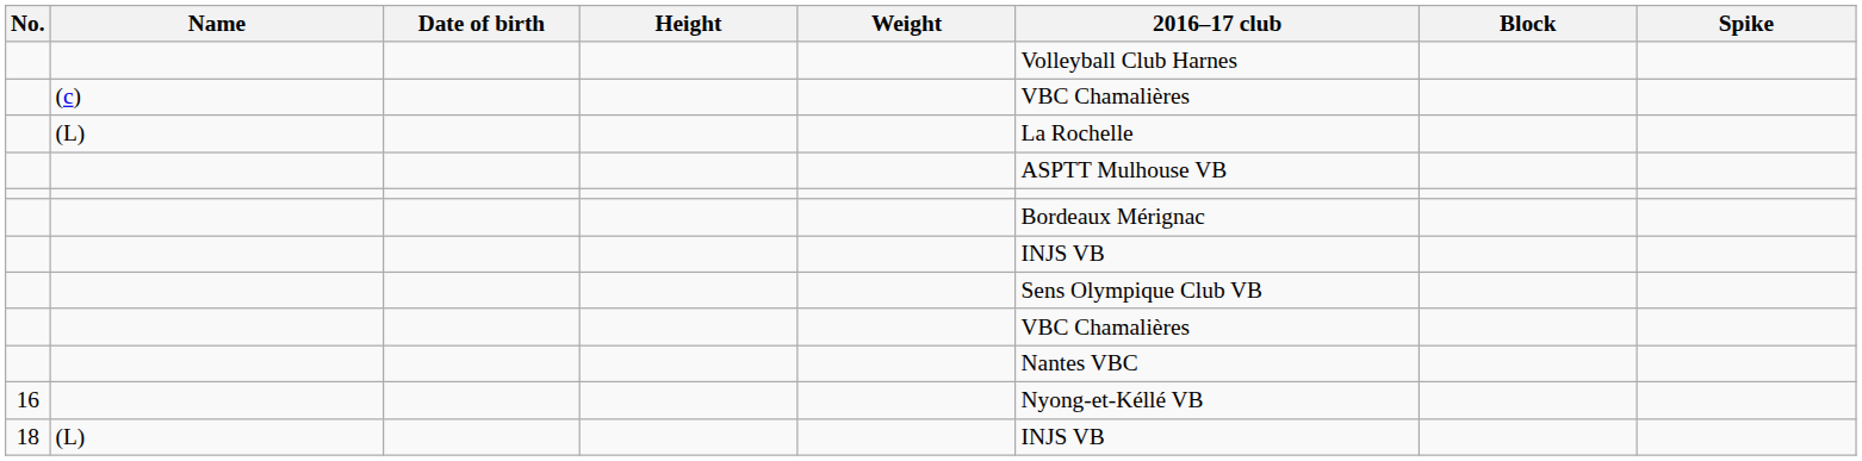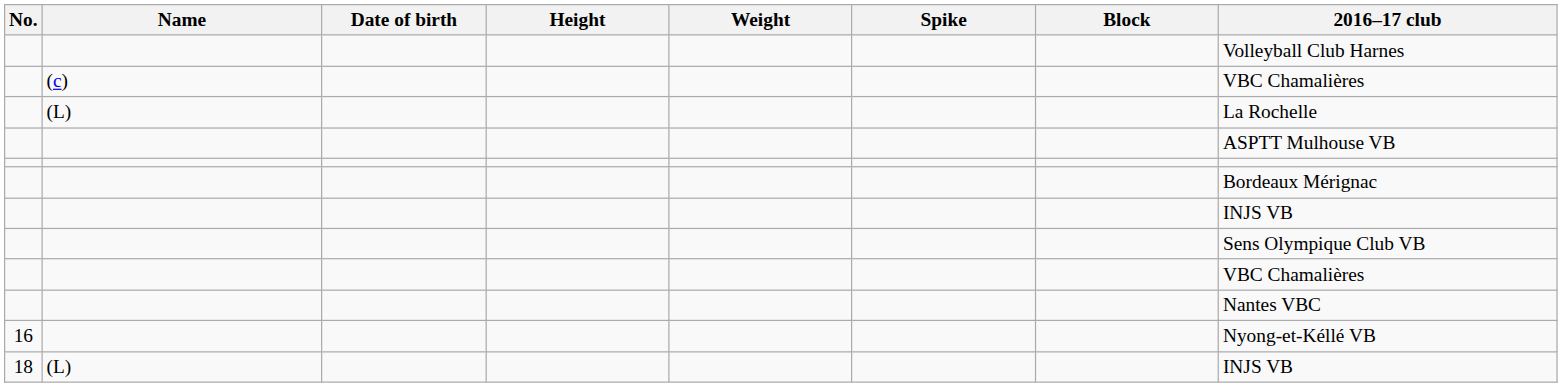 <table class="wikitable sortable" style="font-size:100%; text-align:center;">
 <tr>
 <th>No.</th>
 <th style="width:14em">Name</th>
 <th style="width:8em">Date of birth</th>
 <th style="width:9em">Height</th>
 <th style="width:9em">Weight</th>
+<th style="width:9em">Spike</th>
+<th style="width:9em">Block</th>
 <th style="width:17em">2016–17 club</th>
-<th style="width:9em">Block</th>
-<th style="width:9em">Spike</th>
 </tr>
 <tr>
 <td></td>
 <td align=left></td>
 <td align=right></td>
 <td></td>
 <td></td>
-<td align=left> Volleyball Club Harnes</td>
 <td></td>
 <td></td>
+<td align=left> Volleyball Club Harnes</td>
 </tr>
 <tr>
 <td></td>
 <td align=left> (<a href='#'>c</a>)</td>
 <td align=right></td>
 <td></td>
 <td></td>
-<td align=left> VBC Chamalières</td>
 <td></td>
 <td></td>
+<td align=left> VBC Chamalières</td>
 </tr>
 <tr>
 <td></td>
 <td align=left> (L)</td>
 <td align=right></td>
 <td></td>
 <td></td>
-<td align=left> La Rochelle</td>
 <td></td>
 <td></td>
+<td align=left> La Rochelle</td>
 </tr>
 <tr>
 <td></td>
 <td align=left></td>
 <td align=right></td>
 <td></td>
 <td></td>
-<td align=left> ASPTT Mulhouse VB</td>
 <td></td>
 <td></td>
+<td align=left> ASPTT Mulhouse VB</td>
 </tr>
 <tr>
 <td></td>
 <td align=left></td>
 <td align=right></td>
 <td></td>
 <td></td>
-<td align=left></td>
 <td></td>
 <td></td>
+<td align=left></td>
 </tr>
 <tr>
 <td></td>
 <td align=left></td>
 <td align=right></td>
 <td></td>
 <td></td>
-<td align=left> Bordeaux Mérignac</td>
 <td></td>
 <td></td>
+<td align=left> Bordeaux Mérignac</td>
 </tr>
 <tr>
 <td></td>
 <td align=left></td>
 <td align=right></td>
 <td></td>
 <td></td>
-<td align=left> INJS VB</td>
 <td></td>
 <td></td>
+<td align=left> INJS VB</td>
 </tr>
 <tr>
 <td></td>
 <td align=left></td>
 <td align=right></td>
 <td></td>
 <td></td>
-<td align=left> Sens Olympique Club VB</td>
 <td></td>
 <td></td>
+<td align=left> Sens Olympique Club VB</td>
 </tr>
 <tr>
 <td></td>
 <td align=left></td>
 <td align=right></td>
 <td></td>
 <td></td>
-<td align=left> VBC Chamalières</td>
 <td></td>
 <td></td>
+<td align=left> VBC Chamalières</td>
 </tr>
 <tr>
 <td></td>
 <td align=left></td>
 <td align=right></td>
 <td></td>
 <td></td>
-<td align=left> Nantes VBC</td>
 <td></td>
 <td></td>
+<td align=left> Nantes VBC</td>
 </tr>
 <tr>
 <td>16</td>
 <td align=left></td>
 <td align=right></td>
 <td></td>
 <td></td>
-<td align=left> Nyong-et-Kéllé VB</td>
 <td></td>
 <td></td>
+<td align=left> Nyong-et-Kéllé VB</td>
 </tr>
 <tr>
 <td>18</td>
 <td align=left> (L)</td>
 <td align=right></td>
 <td></td>
 <td></td>
-<td align=left> INJS VB</td>
 <td></td>
 <td></td>
+<td align=left> INJS VB</td>
 </tr>
 </table>
